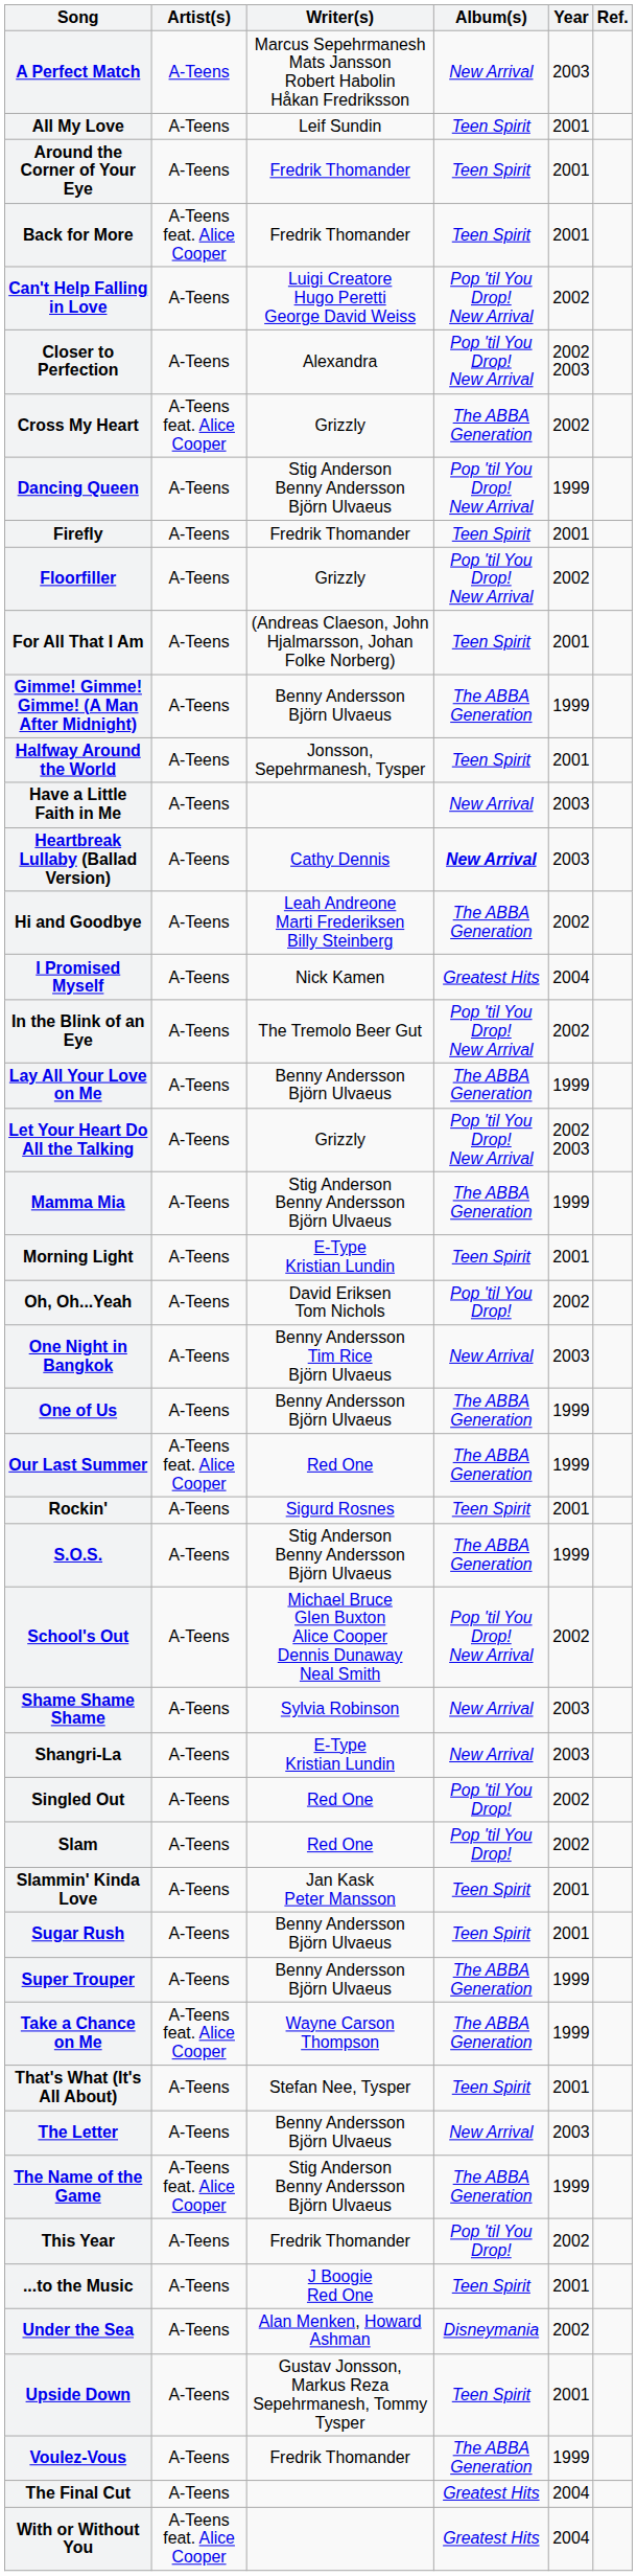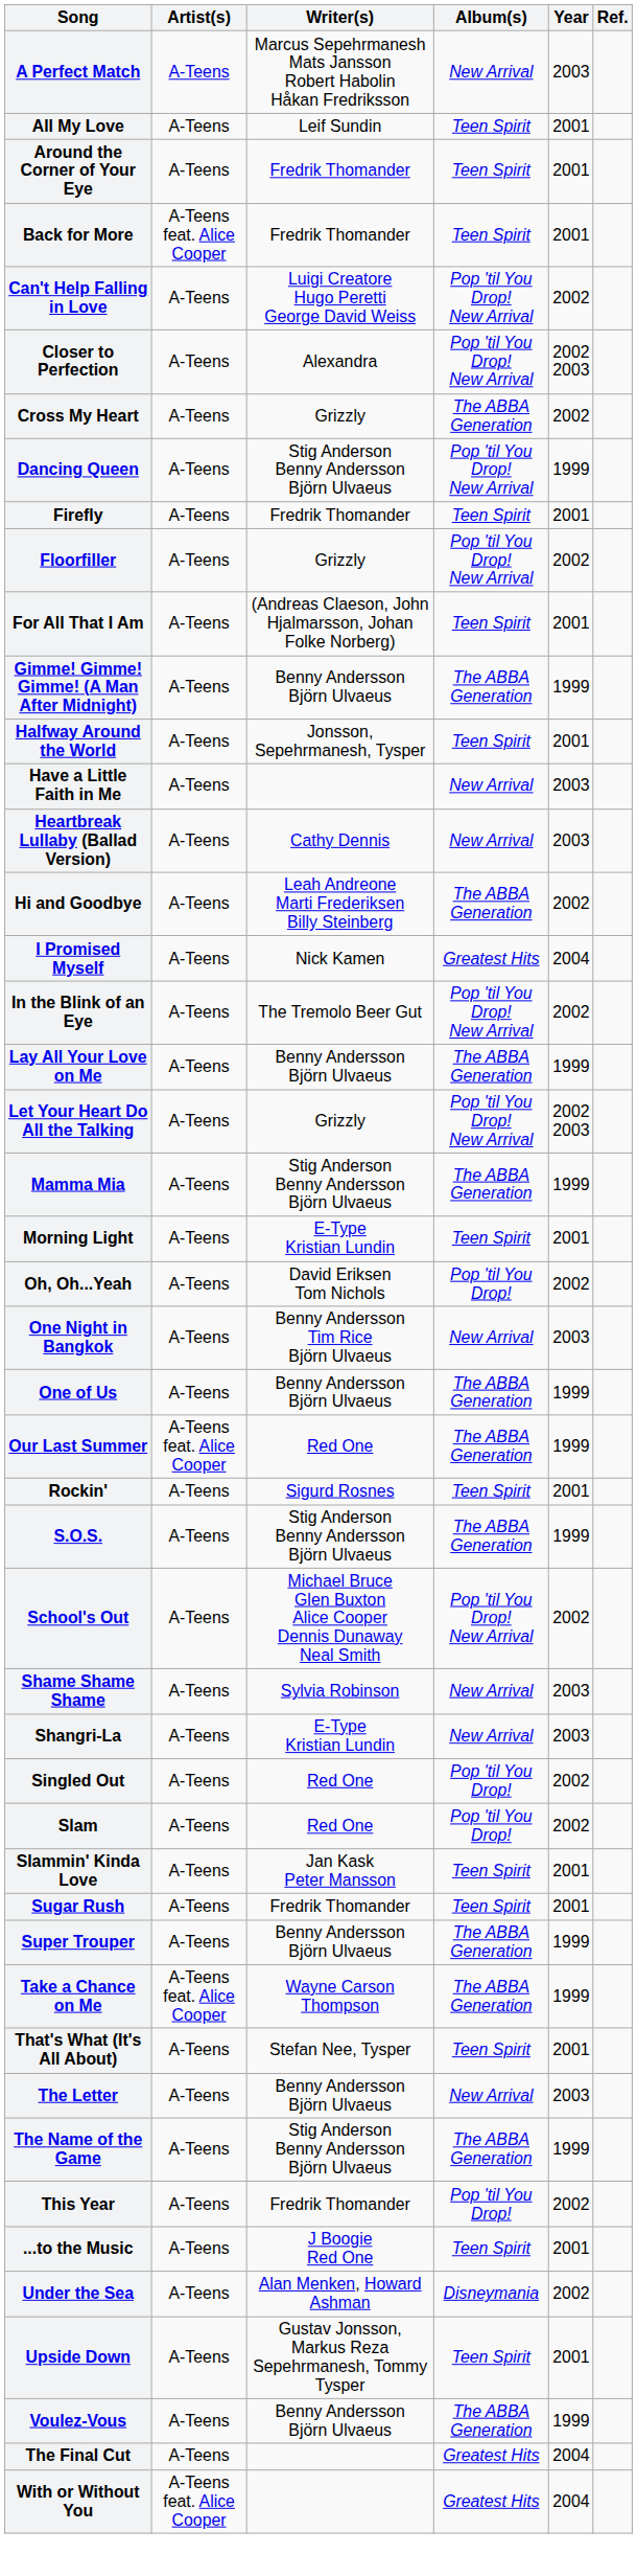 <table class="wikitable sortable plainrowheaders" style="text-align:center;">
 <tr>
 <th scope="col" style="background:#F2F3F4">Song</th>
 <th scope="col" style="background:#F2F3F4">Artist(s)</th>
 <th scope="col" class="unsortable" style="background:#F2F3F4">Writer(s)</th>
 <th scope="col" style="background:#F2F3F4">Album(s)</th>
 <th scope="col" style="background:#F2F3F4">Year</th>
 <th scope="col" class="unsortable" style="background:#F2F3F4">Ref.</th>
 </tr>
 <tr>
 <th scope=row style="background:#F2F3F4"><a href='#'>A Perfect Match</a></th>
 <td><a href='#'>A-Teens</a></td>
 <td>Marcus Sepehrmanesh <br> Mats Jansson <br> Robert Habolin <br> Håkan Fredriksson</td>
 <td><em><a href='#'>New Arrival</a></em></td>
 <td>2003</td>
 <td></td>
 </tr>
 <tr>
 <th scope=row style="background:#F2F3F4">All My Love</th>
 <td>A-Teens</td>
 <td>Leif Sundin</td>
 <td><em><a href='#'>Teen Spirit</a></em></td>
 <td>2001</td>
 <td></td>
 </tr>
 <tr>
 <th scope=row style="background:#F2F3F4">Around the Corner of Your Eye</th>
 <td>A-Teens</td>
 <td><a href='#'>Fredrik Thomander</a></td>
 <td><em><a href='#'>Teen Spirit</a></em></td>
 <td>2001</td>
 <td></td>
 </tr>
 <tr>
 <th scope=row style="background:#F2F3F4">Back for More</th>
 <td>A-Teens feat. <a href='#'>Alice Cooper</a></td>
 <td>Fredrik Thomander</td>
 <td><em><a href='#'>Teen Spirit</a></em></td>
 <td>2001</td>
 <td></td>
 </tr>
 <tr>
 <th scope=row style="background:#F2F3F4"><a href='#'>Can't Help Falling in Love</a></th>
 <td>A-Teens</td>
 <td><a href='#'>Luigi Creatore</a> <br> <a href='#'>Hugo Peretti</a> <br> <a href='#'>George David Weiss</a></td>
 <td><em><a href='#'>Pop 'til You Drop!</a></em> <br> <em><a href='#'>New Arrival</a></em></td>
 <td>2002</td>
 <td></td>
 </tr>
 <tr>
 <th scope=row style="background:#F2F3F4">Closer to Perfection</th>
 <td>A-Teens</td>
 <td>Alexandra</td>
 <td><em><a href='#'>Pop 'til You Drop!</a></em> <br> <em><a href='#'>New Arrival</a></em></td>
 <td>2002 <br> 2003</td>
 <td></td>
 </tr>
 <tr>
 <th scope=row style="background:#F2F3F4">Cross My Heart</th>
-<td>A-Teens feat. <a href='#'>Alice Cooper</a></td>
+<td>A-Teens</td>
 <td>Grizzly</td>
 <td><em><a href='#'>The ABBA Generation</a></em></td>
 <td>2002</td>
 <td></td>
 </tr>
 <tr>
 <th scope=row style="background:#F2F3F4"><a href='#'>Dancing Queen</a></th>
 <td>A-Teens</td>
 <td>Stig Anderson <br> Benny Andersson <br> Björn Ulvaeus</td>
 <td><em><a href='#'>Pop 'til You Drop!</a></em> <br> <em><a href='#'>New Arrival</a></em></td>
 <td>1999</td>
 <td></td>
 </tr>
 <tr>
 <th scope=row style="background:#F2F3F4">Firefly</th>
 <td>A-Teens</td>
 <td>Fredrik Thomander</td>
 <td><em><a href='#'>Teen Spirit</a></em></td>
 <td>2001</td>
 <td></td>
 </tr>
 <tr>
 <th scope=row style="background:#F2F3F4"><a href='#'>Floorfiller</a></th>
 <td>A-Teens</td>
 <td>Grizzly</td>
 <td><em><a href='#'>Pop 'til You Drop!</a></em> <br> <em><a href='#'>New Arrival</a></em></td>
 <td>2002</td>
 <td></td>
 </tr>
 <tr>
 <th scope=row style="background:#F2F3F4">For All That I Am</th>
 <td>A-Teens</td>
 <td>(Andreas Claeson, John Hjalmarsson, Johan Folke Norberg)</td>
 <td><em><a href='#'>Teen Spirit</a></em></td>
 <td>2001</td>
 <td></td>
 </tr>
 <tr>
 <th scope=row style="background:#F2F3F4"><a href='#'>Gimme! Gimme! Gimme! (A Man After Midnight)</a></th>
 <td>A-Teens</td>
 <td>Benny Andersson <br> Björn Ulvaeus</td>
 <td><em><a href='#'>The ABBA Generation</a></em></td>
 <td>1999</td>
 <td></td>
 </tr>
 <tr>
 <th scope=row style="background:#F2F3F4"><a href='#'>Halfway Around the World</a></th>
 <td>A-Teens</td>
 <td>Jonsson, Sepehrmanesh, Tysper</td>
 <td><em><a href='#'>Teen Spirit</a></em></td>
 <td>2001</td>
 <td></td>
 </tr>
 <tr>
 <th scope=row style="background:#F2F3F4">Have a Little Faith in Me</th>
 <td>A-Teens</td>
 <td></td>
 <td><em><a href='#'>New Arrival</a></em></td>
 <td>2003</td>
 <td></td>
 </tr>
 <tr>
 <th scope=row style="background:#F2F3F4"><a href='#'>Heartbreak Lullaby</a> (Ballad Version)</th>
 <td>A-Teens</td>
 <td><a href='#'>Cathy Dennis</a></td>
-<td><strong><em><a href='#'>New Arrival</a></em></strong></td>
+<td><em><a href='#'>New Arrival</a></em></td>
 <td>2003</td>
 <td></td>
 </tr>
 <tr>
 <th scope=row style="background:#F2F3F4">Hi and Goodbye</th>
 <td>A-Teens</td>
 <td><a href='#'>Leah Andreone</a> <br> <a href='#'>Marti Frederiksen</a> <br> <a href='#'>Billy Steinberg</a></td>
 <td><em><a href='#'>The ABBA Generation</a></em></td>
 <td>2002</td>
 <td></td>
 </tr>
 <tr>
 <th scope=row style="background:#F2F3F4"><a href='#'>I Promised Myself</a></th>
 <td>A-Teens</td>
 <td>Nick Kamen</td>
 <td><em><a href='#'>Greatest Hits</a></em></td>
 <td>2004</td>
 <td></td>
 </tr>
 <tr>
 <th scope=row style="background:#F2F3F4">In the Blink of an Eye</th>
 <td>A-Teens</td>
 <td>The Tremolo Beer Gut</td>
 <td><em><a href='#'>Pop 'til You Drop!</a></em> <br> <em><a href='#'>New Arrival</a></em></td>
 <td>2002</td>
 <td></td>
 </tr>
 <tr>
 <th scope=row style="background:#F2F3F4"><a href='#'>Lay All Your Love on Me</a></th>
 <td>A-Teens</td>
 <td>Benny Andersson  <br> Björn Ulvaeus</td>
 <td><em><a href='#'>The ABBA Generation</a></em></td>
 <td>1999</td>
 <td></td>
 </tr>
 <tr>
 <th scope=row style="background:#F2F3F4"><a href='#'>Let Your Heart Do All the Talking</a></th>
 <td>A-Teens</td>
 <td>Grizzly</td>
 <td><em><a href='#'>Pop 'til You Drop!</a></em> <br> <em><a href='#'>New Arrival</a></em></td>
 <td>2002 <br>2003</td>
 <td></td>
 </tr>
 <tr>
 <th scope=row style="background:#F2F3F4"><a href='#'>Mamma Mia</a></th>
 <td>A-Teens</td>
 <td>Stig Anderson <br> Benny Andersson  <br> Björn Ulvaeus</td>
 <td><em><a href='#'>The ABBA Generation</a></em></td>
 <td>1999</td>
 <td></td>
 </tr>
 <tr>
 <th scope=row style="background:#F2F3F4">Morning Light</th>
 <td>A-Teens</td>
 <td><a href='#'>E-Type</a> <br> <a href='#'>Kristian Lundin</a></td>
 <td><em><a href='#'>Teen Spirit</a></em></td>
 <td>2001</td>
 <td></td>
 </tr>
 <tr>
 <th scope=row style="background:#F2F3F4">Oh, Oh...Yeah</th>
 <td>A-Teens</td>
 <td>David Eriksen <br> Tom Nichols</td>
 <td><em><a href='#'>Pop 'til You Drop!</a></em></td>
 <td>2002</td>
 <td></td>
 </tr>
 <tr>
 <th scope=row style="background:#F2F3F4"><a href='#'>One Night in Bangkok</a></th>
 <td>A-Teens</td>
 <td>Benny Andersson <br> <a href='#'>Tim Rice</a> <br> Björn Ulvaeus</td>
 <td><em><a href='#'>New Arrival</a></em></td>
 <td>2003</td>
 <td></td>
 </tr>
 <tr>
 <th scope=row style="background:#F2F3F4"><a href='#'>One of Us</a></th>
 <td>A-Teens</td>
 <td>Benny Andersson <br> Björn Ulvaeus</td>
 <td><em><a href='#'>The ABBA Generation</a></em></td>
 <td>1999</td>
 <td></td>
 </tr>
 <tr>
 <th scope=row style="background:#F2F3F4"><a href='#'>Our Last Summer</a></th>
 <td>A-Teens feat. <a href='#'>Alice Cooper</a></td>
 <td><a href='#'>Red One</a></td>
 <td><em><a href='#'>The ABBA Generation</a></em></td>
 <td>1999</td>
 <td></td>
 </tr>
 <tr>
 <th scope=row style="background:#F2F3F4">Rockin'</th>
 <td>A-Teens</td>
 <td><a href='#'>Sigurd Rosnes</a></td>
 <td><em><a href='#'>Teen Spirit</a></em></td>
 <td>2001</td>
 <td></td>
 </tr>
 <tr>
 <th scope=row style="background:#F2F3F4"><a href='#'>S.O.S.</a></th>
 <td>A-Teens</td>
 <td>Stig Anderson <br> Benny Andersson <br> Björn Ulvaeus</td>
 <td><em><a href='#'>The ABBA Generation</a></em></td>
 <td>1999</td>
 <td></td>
 </tr>
 <tr>
 <th scope=row style="background:#F2F3F4"><a href='#'>School's Out</a></th>
 <td>A-Teens</td>
 <td><a href='#'>Michael Bruce</a> <br> <a href='#'>Glen Buxton</a> <br> <a href='#'>Alice Cooper</a> <br> <a href='#'>Dennis Dunaway</a> <br> <a href='#'>Neal Smith</a></td>
 <td><em><a href='#'>Pop 'til You Drop!</a></em> <br> <em><a href='#'>New Arrival</a></em></td>
 <td>2002</td>
 <td></td>
 </tr>
 <tr>
 <th scope=row style="background:#F2F3F4"><a href='#'>Shame Shame Shame</a></th>
 <td>A-Teens</td>
 <td><a href='#'>Sylvia Robinson</a></td>
 <td><em><a href='#'>New Arrival</a></em></td>
 <td>2003</td>
 <td></td>
 </tr>
 <tr>
 <th scope=row style="background:#F2F3F4">Shangri-La</th>
 <td>A-Teens</td>
 <td><a href='#'>E-Type</a> <br> <a href='#'>Kristian Lundin</a></td>
 <td><em><a href='#'>New Arrival</a></em></td>
 <td>2003</td>
 <td></td>
 </tr>
 <tr>
 <th scope=row style="background:#F2F3F4">Singled Out</th>
 <td>A-Teens</td>
 <td><a href='#'>Red One</a></td>
 <td><em><a href='#'>Pop 'til You Drop!</a></em></td>
 <td>2002</td>
 <td></td>
 </tr>
 <tr>
 <th scope=row style="background:#F2F3F4">Slam</th>
 <td>A-Teens</td>
 <td><a href='#'>Red One</a></td>
 <td><em><a href='#'>Pop 'til You Drop!</a></em></td>
 <td>2002</td>
 <td></td>
 </tr>
 <tr>
 <th scope=row style="background:#F2F3F4">Slammin' Kinda Love</th>
 <td>A-Teens</td>
 <td>Jan Kask <br> <a href='#'>Peter Mansson</a></td>
 <td><em><a href='#'>Teen Spirit</a></em></td>
 <td>2001</td>
 <td></td>
 </tr>
 <tr>
 <th scope=row style="background:#F2F3F4"><a href='#'>Sugar Rush</a></th>
 <td>A-Teens</td>
-<td>Benny Andersson  <br> Björn Ulvaeus</td>
+<td>Fredrik Thomander</td>
 <td><em><a href='#'>Teen Spirit</a></em></td>
 <td>2001</td>
 <td></td>
 </tr>
 <tr>
 <th scope=row style="background:#F2F3F4"><a href='#'>Super Trouper</a></th>
 <td>A-Teens</td>
 <td>Benny Andersson <br> Björn Ulvaeus</td>
 <td><em><a href='#'>The ABBA Generation</a></em></td>
 <td>1999</td>
 <td></td>
 </tr>
 <tr>
 <th scope=row style="background:#F2F3F4"><a href='#'>Take a Chance on Me</a></th>
 <td>A-Teens feat. <a href='#'>Alice Cooper</a></td>
 <td><a href='#'>Wayne Carson Thompson</a></td>
 <td><em><a href='#'>The ABBA Generation</a></em></td>
 <td>1999</td>
 <td></td>
 </tr>
 <tr>
 <th scope=row style="background:#F2F3F4">That's What (It's All About)</th>
 <td>A-Teens</td>
 <td>Stefan Nee, Tysper</td>
 <td><em><a href='#'>Teen Spirit</a></em></td>
 <td>2001</td>
 <td></td>
 </tr>
 <tr>
 <th scope=row style="background:#F2F3F4"><a href='#'>The Letter</a></th>
 <td>A-Teens</td>
 <td>Benny Andersson <br>  Björn Ulvaeus</td>
 <td><em><a href='#'>New Arrival</a></em></td>
 <td>2003</td>
 <td></td>
 </tr>
 <tr>
 <th scope=row style="background:#F2F3F4"><a href='#'>The Name of the Game</a></th>
-<td>A-Teens feat. <a href='#'>Alice Cooper</a></td>
+<td>A-Teens</td>
 <td>Stig Anderson <br> Benny Andersson <br> Björn Ulvaeus</td>
 <td><em><a href='#'>The ABBA Generation</a></em></td>
 <td>1999</td>
 <td></td>
 </tr>
 <tr>
 <th scope=row style="background:#F2F3F4">This Year</th>
 <td>A-Teens</td>
 <td>Fredrik Thomander</td>
 <td><em><a href='#'>Pop 'til You Drop!</a></em></td>
 <td>2002</td>
 <td></td>
 </tr>
 <tr>
 <th scope=row style="background:#F2F3F4">...to the Music</th>
 <td>A-Teens</td>
 <td><a href='#'>J Boogie</a> <br> <a href='#'>Red One</a></td>
 <td><em><a href='#'>Teen Spirit</a></em></td>
 <td>2001</td>
 <td></td>
 </tr>
 <tr>
 <th scope=row style="background:#F2F3F4"><a href='#'>Under the Sea</a></th>
 <td>A-Teens</td>
 <td><a href='#'>Alan Menken</a>, <a href='#'>Howard Ashman</a></td>
 <td><em><a href='#'>Disneymania</a></em></td>
 <td>2002</td>
 <td></td>
 </tr>
 <tr>
 <th scope=row style="background:#F2F3F4"><a href='#'>Upside Down</a></th>
 <td>A-Teens</td>
 <td>Gustav Jonsson, Markus Reza Sepehrmanesh, Tommy Tysper</td>
 <td><em><a href='#'>Teen Spirit</a></em></td>
 <td>2001</td>
 <td></td>
 </tr>
 <tr>
 <th scope=row style="background:#F2F3F4"><a href='#'>Voulez-Vous</a></th>
 <td>A-Teens</td>
-<td>Fredrik Thomander</td>
+<td>Benny Andersson  <br> Björn Ulvaeus</td>
 <td><em><a href='#'>The ABBA Generation</a></em></td>
 <td>1999</td>
 <td></td>
 </tr>
 <tr>
 <th scope=row style="background:#F2F3F4">The Final Cut</th>
 <td>A-Teens</td>
 <td></td>
 <td><em><a href='#'>Greatest Hits</a></em></td>
 <td>2004</td>
 <td></td>
 </tr>
 <tr>
 <th scope=row style="background:#F2F3F4">With or Without You</th>
 <td>A-Teens feat. <a href='#'>Alice Cooper</a></td>
 <td></td>
 <td><em><a href='#'>Greatest Hits</a></em></td>
 <td>2004</td>
 <td></td>
 </tr>
 </table>
